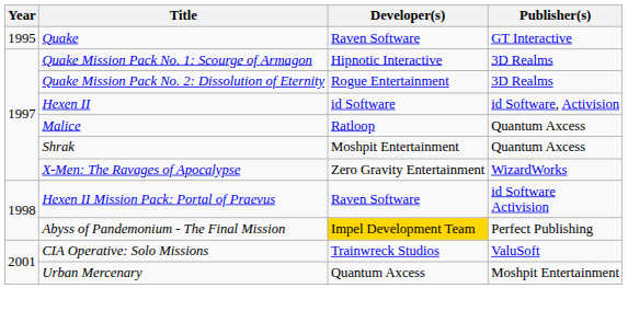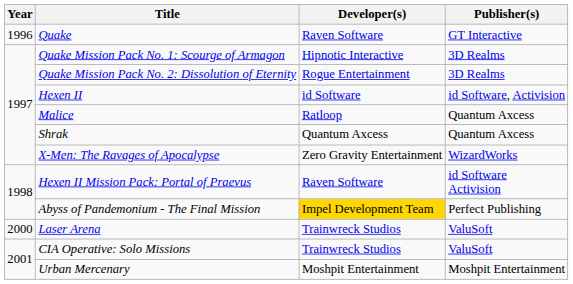 <table class="wikitable sortable">
 <tr>
 <th>Year</th>
 <th>Title</th>
 <th>Developer(s)</th>
 <th>Publisher(s)</th>
 </tr>
 <tr>
-<td>1995</td>
+<td>1996</td>
 <td><em><a href='#'>Quake</a></em></td>
 <td><a href='#'>Raven Software</a></td>
 <td><a href='#'>GT Interactive</a></td>
 </tr>
 <tr>
 <td rowspan="6">1997</td>
 <td><em><a href='#'>Quake Mission Pack No. 1: Scourge of Armagon</a></em></td>
 <td><a href='#'>Hipnotic Interactive</a></td>
 <td><a href='#'>3D Realms</a></td>
 </tr>
 <tr>
 <td><em><a href='#'>Quake Mission Pack No. 2: Dissolution of Eternity</a></em></td>
 <td><a href='#'>Rogue Entertainment</a></td>
 <td><a href='#'>3D Realms</a></td>
 </tr>
 <tr>
 <td><em><a href='#'>Hexen II</a></em></td>
 <td><a href='#'>id Software</a></td>
 <td><a href='#'>id Software</a>, <a href='#'>Activision</a></td>
 </tr>
 <tr>
 <td><em><a href='#'>Malice</a></em></td>
 <td><a href='#'>Ratloop</a></td>
 <td>Quantum Axcess</td>
 </tr>
 <tr>
 <td><em>Shrak</em></td>
-<td>Moshpit Entertainment</td>
+<td>Quantum Axcess</td>
 <td>Quantum Axcess</td>
 </tr>
 <tr>
 <td><em><a href='#'>X-Men: The Ravages of Apocalypse</a></em></td>
 <td>Zero Gravity Entertainment</td>
 <td><a href='#'>WizardWorks</a></td>
 </tr>
 <tr>
 <td rowspan="2">1998</td>
 <td><em><a href='#'>Hexen II Mission Pack: Portal of Praevus</a></em></td>
 <td><a href='#'>Raven Software</a></td>
 <td><a href='#'>id Software</a><br><a href='#'>Activision</a></td>
 </tr>
 <tr>
 <td><em>Abyss of Pandemonium - The Final Mission</em></td>
 <td style="background: gold;">Impel Development Team</td>
 <td>Perfect Publishing</td>
 </tr>
 <tr>
+<td>2000</td>
+<td><em><a href='#'>Laser Arena</a></em></td>
+<td><a href='#'>Trainwreck Studios</a></td>
+<td><a href='#'>ValuSoft</a></td>
+</tr>
+<tr>
 <td rowspan="2">2001</td>
 <td><em>CIA Operative: Solo Missions</em></td>
 <td><a href='#'>Trainwreck Studios</a></td>
 <td><a href='#'>ValuSoft</a></td>
 </tr>
 <tr>
 <td><em>Urban Mercenary</em></td>
-<td>Quantum Axcess</td>
+<td>Moshpit Entertainment</td>
 <td>Moshpit Entertainment</td>
 </tr>
 </table>
